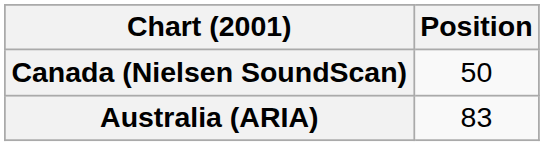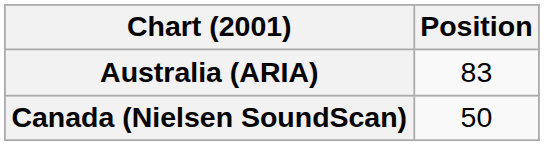 <table class="wikitable plainrowheaders" style="text-align:center">
 <tr>
 <th>Chart (2001)</th>
 <th>Position</th>
 </tr>
 <tr>
+<th scope="row">Australia (ARIA)</th>
+<td>83</td>
+</tr>
+<tr>
 <th scope="row">Canada (Nielsen SoundScan)</th>
 <td>50</td>
 </tr>
-<tr>
-<th scope="row">Australia (ARIA)</th>
-<td>83</td>
-</tr>
 </table>
